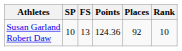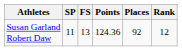 <table class="wikitable" border="1" style="font-size:90%">
 <tr>
 <th>Athletes</th>
 <th>SP</th>
 <th>FS</th>
 <th>Points</th>
 <th>Places</th>
 <th>Rank</th>
 </tr>
 <tr align=center>
 <td align=left><a href='#'>Susan Garland</a><br><a href='#'>Robert Daw</a></td>
-<td>10</td>
+<td>11</td>
 <td>13</td>
 <td>124.36</td>
 <td>92</td>
-<td>10</td>
+<td>12</td>
 </tr>
 </table>
